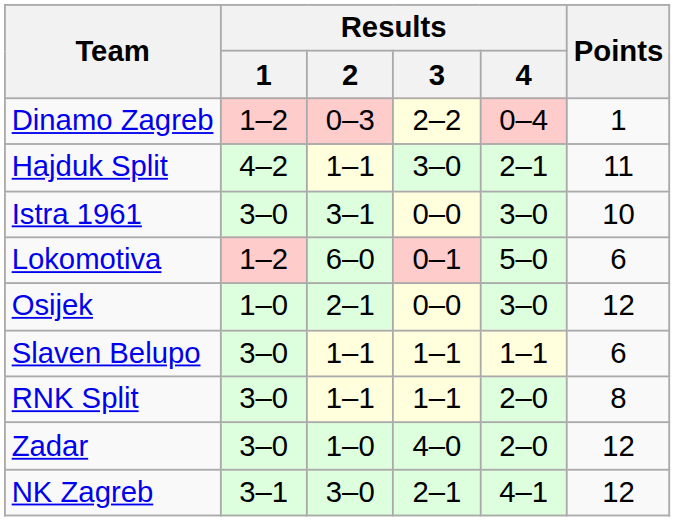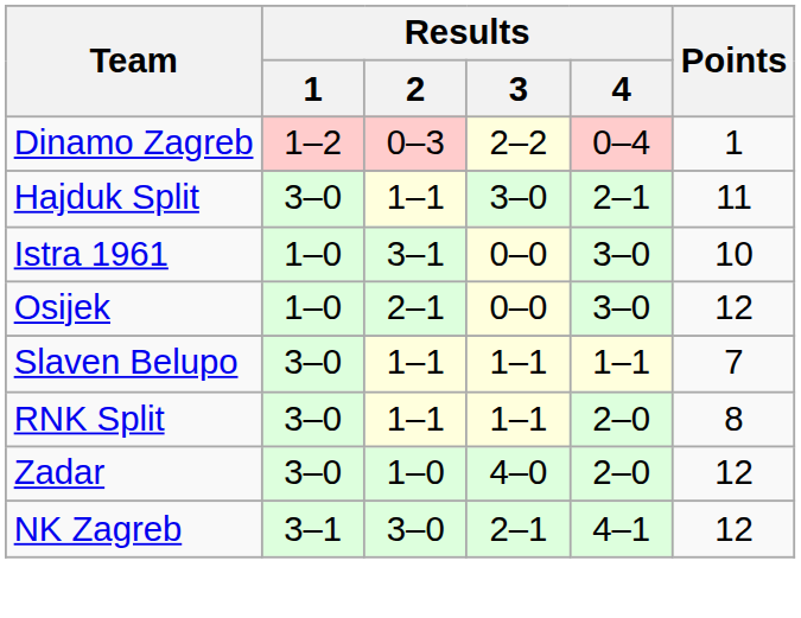 <table class="wikitable" style="text-align:center">
 <tr>
 <th rowspan=2>Team</th>
 <th colspan=4>Results</th>
 <th rowspan=2>Points</th>
 </tr>
 <tr>
 <th width=40>1</th>
 <th width=40>2</th>
 <th width=40>3</th>
 <th width=40>4</th>
 </tr>
 <tr>
 <td align=left><a href='#'>Dinamo Zagreb</a></td>
 <td bgcolor=#ffcccc>1–2</td>
 <td bgcolor=#ffcccc>0–3</td>
 <td bgcolor=#ffffdd>2–2</td>
 <td bgcolor=#ffcccc>0–4</td>
 <td>1</td>
 </tr>
 <tr>
 <td align=left><a href='#'>Hajduk Split</a></td>
-<td bgcolor=#ddffdd>4–2</td>
+<td bgcolor=#ddffdd>3–0</td>
 <td bgcolor=#ffffdd>1–1</td>
 <td bgcolor=#ddffdd>3–0</td>
 <td bgcolor=#ddffdd>2–1</td>
 <td>11</td>
 </tr>
 <tr>
 <td align=left><a href='#'>Istra 1961</a></td>
-<td bgcolor=#ddffdd>3–0</td>
+<td bgcolor=#ddffdd>1–0</td>
 <td bgcolor=#ddffdd>3–1</td>
 <td bgcolor=#ffffdd>0–0</td>
 <td bgcolor=#ddffdd>3–0</td>
 <td>10</td>
-</tr>
-<tr>
-<td align=left><a href='#'>Lokomotiva</a></td>
-<td bgcolor=#ffcccc>1–2</td>
-<td bgcolor=#ddffdd>6–0</td>
-<td bgcolor=#ffcccc>0–1</td>
-<td bgcolor=#ddffdd>5–0</td>
-<td>6</td>
 </tr>
 <tr>
 <td align=left><a href='#'>Osijek</a></td>
 <td bgcolor=#ddffdd>1–0</td>
 <td bgcolor=#ddffdd>2–1</td>
 <td bgcolor=#ffffdd>0–0</td>
 <td bgcolor=#ddffdd>3–0</td>
 <td>12</td>
 </tr>
 <tr>
 <td align=left><a href='#'>Slaven Belupo</a></td>
 <td bgcolor=#ddffdd>3–0</td>
 <td bgcolor=#ffffdd>1–1</td>
 <td bgcolor=#ffffdd>1–1</td>
 <td bgcolor=#ffffdd>1–1</td>
-<td>6</td>
+<td>7</td>
 </tr>
 <tr>
 <td align=left><a href='#'>RNK Split</a></td>
 <td bgcolor=#ddffdd>3–0</td>
 <td bgcolor=#ffffdd>1–1</td>
 <td bgcolor=#ffffdd>1–1</td>
 <td bgcolor=#ddffdd>2–0</td>
 <td>8</td>
 </tr>
 <tr>
 <td align=left><a href='#'>Zadar</a></td>
 <td bgcolor=#ddffdd>3–0</td>
 <td bgcolor=#ddffdd>1–0</td>
 <td bgcolor=#ddffdd>4–0</td>
 <td bgcolor=#ddffdd>2–0</td>
 <td>12</td>
 </tr>
 <tr>
 <td align=left><a href='#'>NK Zagreb</a></td>
 <td bgcolor=#ddffdd>3–1</td>
 <td bgcolor=#ddffdd>3–0</td>
 <td bgcolor=#ddffdd>2–1</td>
 <td bgcolor=#ddffdd>4–1</td>
 <td>12</td>
 </tr>
 </table>
